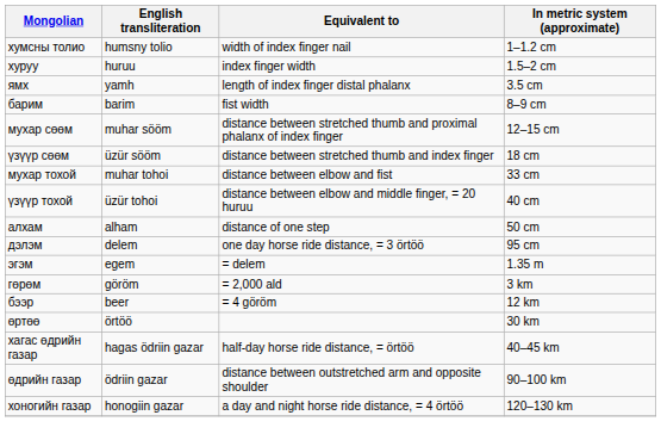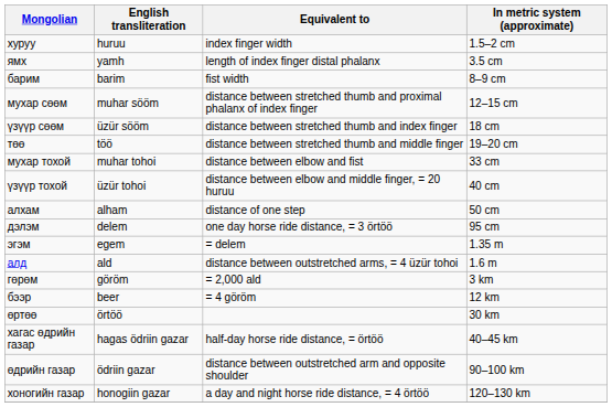 <table class="wikitable">
 <tr>
 <th><a href='#'>Mongolian</a></th>
 <th>English transliteration</th>
 <th>Equivalent to</th>
 <th>In metric system (approximate)</th>
-</tr>
-<tr>
-<td>хумсны толио</td>
-<td>humsny tolio</td>
-<td>width of index finger nail</td>
-<td>1–1.2 cm</td>
 </tr>
 <tr>
 <td>хуруу</td>
 <td>huruu</td>
 <td>index finger width</td>
 <td>1.5–2 cm</td>
 </tr>
 <tr>
 <td>ямх</td>
 <td>yamh</td>
 <td>length of index finger distal phalanx</td>
 <td>3.5 cm</td>
 </tr>
 <tr>
 <td>барим</td>
 <td>barim</td>
 <td>fist width</td>
 <td>8–9 cm</td>
 </tr>
 <tr>
 <td>мухар сөөм</td>
 <td>muhar sööm</td>
 <td>distance between stretched thumb and proximal phalanx of index finger</td>
 <td>12–15 cm</td>
 </tr>
 <tr>
 <td>үзүүр сөөм</td>
 <td>üzür sööm</td>
 <td>distance between stretched thumb and index finger</td>
 <td>18 cm</td>
 </tr>
 <tr>
+<td>төө</td>
+<td>töö</td>
+<td>distance between stretched thumb and middle finger</td>
+<td>19–20 cm</td>
+</tr>
+<tr>
 <td>мухар тохой</td>
 <td>muhar tohoi</td>
 <td>distance between elbow and fist</td>
 <td>33 cm</td>
 </tr>
 <tr>
 <td>үзүүр тохой</td>
 <td>üzür tohoi</td>
 <td>distance between elbow and middle finger, = 20 huruu</td>
 <td>40 cm</td>
 </tr>
 <tr>
 <td>алхам</td>
 <td>alham</td>
 <td>distance of one step</td>
 <td>50 cm</td>
 </tr>
 <tr>
 <td>дэлэм</td>
 <td>delem</td>
 <td>one day horse ride distance, = 3 örtöö</td>
 <td>95 cm</td>
 </tr>
 <tr>
 <td>эгэм</td>
 <td>egem</td>
 <td>=  delem</td>
 <td>1.35 m</td>
+</tr>
+<tr>
+<td><a href='#'>алд</a></td>
+<td>ald</td>
+<td>distance between outstretched arms, = 4 üzür tohoi</td>
+<td>1.6 m</td>
 </tr>
 <tr>
 <td>гөрөм</td>
 <td>göröm</td>
 <td>= 2,000 ald</td>
 <td>3 km</td>
 </tr>
 <tr>
 <td>бээр</td>
 <td>beer</td>
 <td>= 4 göröm</td>
 <td>12 km</td>
 </tr>
 <tr>
 <td>өртөө</td>
 <td>örtöö</td>
 <td></td>
 <td>30 km</td>
 </tr>
 <tr>
 <td>хагас өдрийн газар</td>
 <td>hagas ödriin gazar</td>
 <td>half-day horse ride distance, =  örtöö</td>
 <td>40–45 km</td>
 </tr>
 <tr>
 <td>өдрийн газар</td>
 <td>ödriin gazar</td>
 <td>distance between outstretched arm and opposite shoulder</td>
 <td>90–100 km</td>
 </tr>
 <tr>
 <td>хоногийн газар</td>
 <td>honogiin gazar</td>
 <td>a day and night horse ride distance, = 4 örtöö</td>
 <td>120–130 km</td>
 </tr>
 <tr>
 </tr>
 </table>
